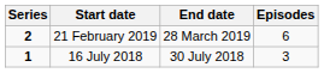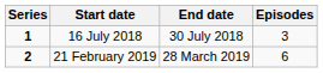 <table class="wikitable" style="text-align:center;">
 <tr>
 <th>Series</th>
 <th>Start date</th>
 <th>End date</th>
 <th>Episodes</th>
 </tr>
 <tr>
+<td><strong>1</strong></td>
+<td>16 July 2018</td>
+<td>30 July 2018</td>
+<td>3</td>
+</tr>
+<tr>
 <td><strong>2</strong></td>
 <td>21 February 2019</td>
 <td>28 March 2019</td>
 <td>6</td>
 </tr>
-<tr>
-<td><strong>1</strong></td>
-<td>16 July 2018</td>
-<td>30 July 2018</td>
-<td>3</td>
-</tr>
 </table>
